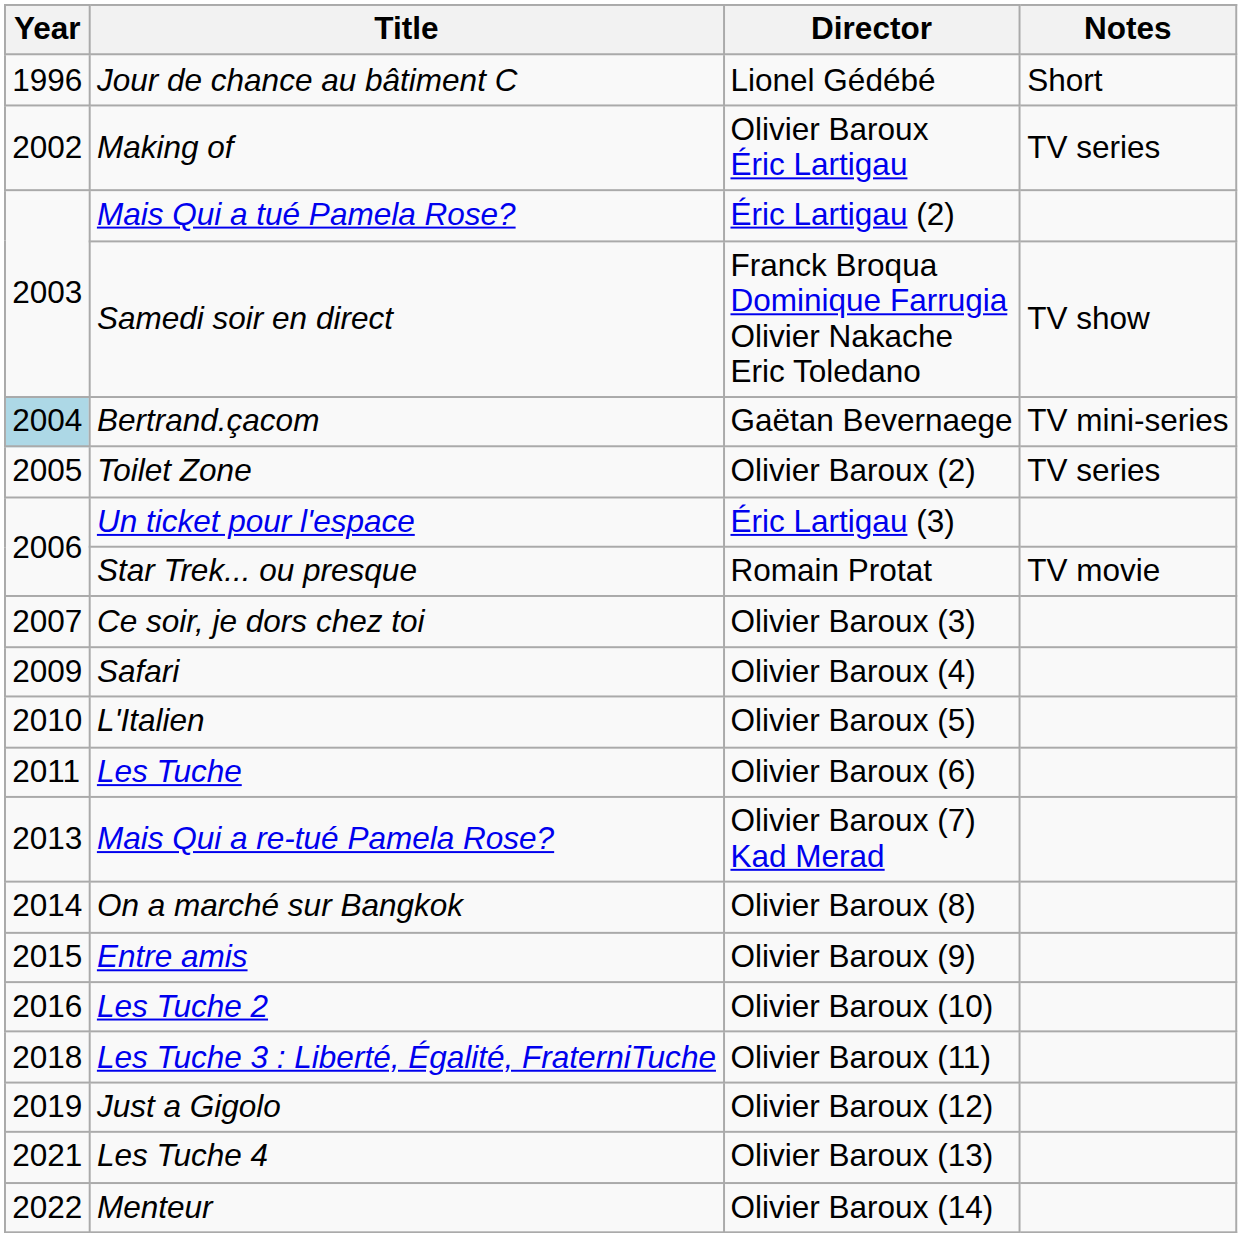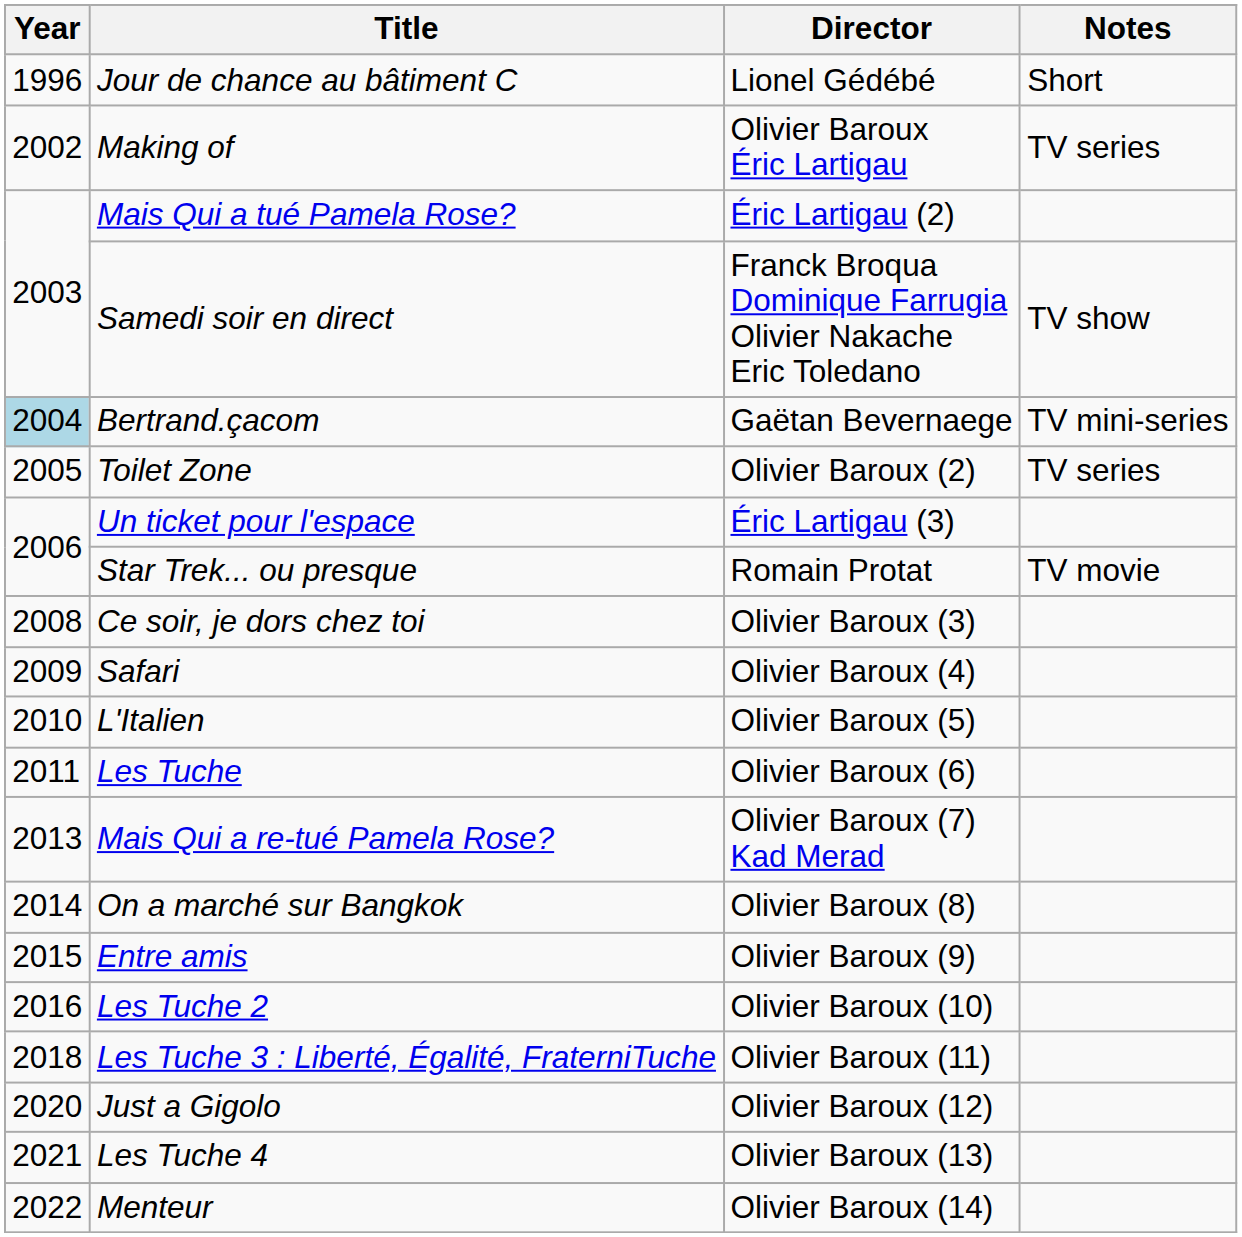 <table class="wikitable sortable">
 <tr>
 <th>Year</th>
 <th>Title</th>
 <th>Director</th>
 <th class="unsortable">Notes</th>
 </tr>
 <tr>
 <td>1996</td>
 <td><em>Jour de chance au bâtiment C</em></td>
 <td>Lionel Gédébé</td>
 <td>Short</td>
 </tr>
 <tr>
 <td>2002</td>
 <td><em>Making of</em></td>
 <td>Olivier Baroux<br><a href='#'>Éric Lartigau</a></td>
 <td>TV series</td>
 </tr>
 <tr>
 <td rowspan=2>2003</td>
 <td><em><a href='#'>Mais Qui a tué Pamela Rose?</a></em></td>
 <td><a href='#'>Éric Lartigau</a> (2)</td>
 <td></td>
 </tr>
 <tr>
 <td><em>Samedi soir en direct</em></td>
 <td>Franck Broqua<br><a href='#'>Dominique Farrugia</a><br>Olivier Nakache<br>Eric Toledano</td>
 <td>TV show</td>
 </tr>
 <tr>
 <td style="background: lightblue;">2004</td>
 <td><em>Bertrand.çacom</em></td>
 <td>Gaëtan Bevernaege</td>
 <td>TV mini-series</td>
 </tr>
 <tr>
 <td>2005</td>
 <td><em>Toilet Zone</em></td>
 <td>Olivier Baroux (2)</td>
 <td>TV series</td>
 </tr>
 <tr>
 <td rowspan=2>2006</td>
 <td><em><a href='#'>Un ticket pour l'espace</a></em></td>
 <td><a href='#'>Éric Lartigau</a> (3)</td>
 <td></td>
 </tr>
 <tr>
 <td><em>Star Trek... ou presque</em></td>
 <td>Romain Protat</td>
 <td>TV movie</td>
 </tr>
 <tr>
-<td>2007</td>
+<td>2008</td>
 <td><em>Ce soir, je dors chez toi</em></td>
 <td>Olivier Baroux (3)</td>
 <td></td>
 </tr>
 <tr>
 <td>2009</td>
 <td><em>Safari</em></td>
 <td>Olivier Baroux (4)</td>
 <td></td>
 </tr>
 <tr>
 <td>2010</td>
 <td><em>L'Italien</em></td>
 <td>Olivier Baroux (5)</td>
 <td></td>
 </tr>
 <tr>
 <td>2011</td>
 <td><em><a href='#'>Les Tuche</a></em></td>
 <td>Olivier Baroux (6)</td>
 <td></td>
 </tr>
 <tr>
 <td>2013</td>
 <td><em><a href='#'>Mais Qui a re-tué Pamela Rose?</a></em></td>
 <td>Olivier Baroux (7)<br><a href='#'>Kad Merad</a></td>
 <td></td>
 </tr>
 <tr>
 <td>2014</td>
 <td><em>On a marché sur Bangkok</em></td>
 <td>Olivier Baroux (8)</td>
 <td></td>
 </tr>
 <tr>
 <td>2015</td>
 <td><em><a href='#'>Entre amis</a></em></td>
 <td>Olivier Baroux (9)</td>
 <td></td>
 </tr>
 <tr>
 <td>2016</td>
 <td><em><a href='#'>Les Tuche 2</a></em></td>
 <td>Olivier Baroux (10)</td>
 <td></td>
 </tr>
 <tr>
 <td>2018</td>
 <td><em><a href='#'>Les Tuche 3 : Liberté, Égalité, FraterniTuche</a></em></td>
 <td>Olivier Baroux (11)</td>
 <td></td>
 </tr>
 <tr>
-<td>2019</td>
+<td>2020</td>
 <td><em>Just a Gigolo</em></td>
 <td>Olivier Baroux (12)</td>
 <td></td>
 </tr>
 <tr>
 <td>2021</td>
 <td><em>Les Tuche 4</em></td>
 <td>Olivier Baroux (13)</td>
 <td></td>
 </tr>
 <tr>
 <td>2022</td>
 <td><em>Menteur</em></td>
 <td>Olivier Baroux (14)</td>
 <td></td>
 </tr>
 </table>
